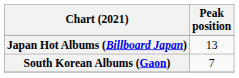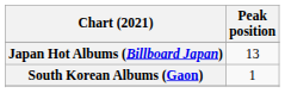 <table class="wikitable sortable plainrowheaders" style="text-align:center">
 <tr>
 <th scope="col">Chart (2021)</th>
 <th scope="col">Peak<br>position</th>
 </tr>
 <tr>
 </tr>
 <tr>
 <th scope="row">Japan Hot Albums (<em><a href='#'>Billboard Japan</a></em>)</th>
 <td>13</td>
 </tr>
 <tr>
 <th scope="row">South Korean Albums (<a href='#'>Gaon</a>)</th>
-<td>7</td>
+<td>1</td>
 </tr>
 <tr>
 </tr>
 <tr>
 </tr>
 </table>
